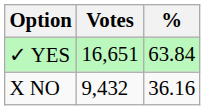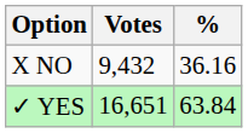 <table class="wikitable">
 <tr>
 <th>Option</th>
 <th>Votes</th>
 <th>%</th>
 </tr>
 <tr>
+<td>X NO</td>
+<td>9,432</td>
+<td>36.16</td>
+</tr>
+<tr>
 <td style=background:#bbf8be>✓ YES</td>
 <td style=background:#bbf8be>16,651</td>
 <td style=background:#bbf8be>63.84</td>
 </tr>
-<tr>
-<td>X NO</td>
-<td>9,432</td>
-<td>36.16</td>
-</tr>
 </table>
